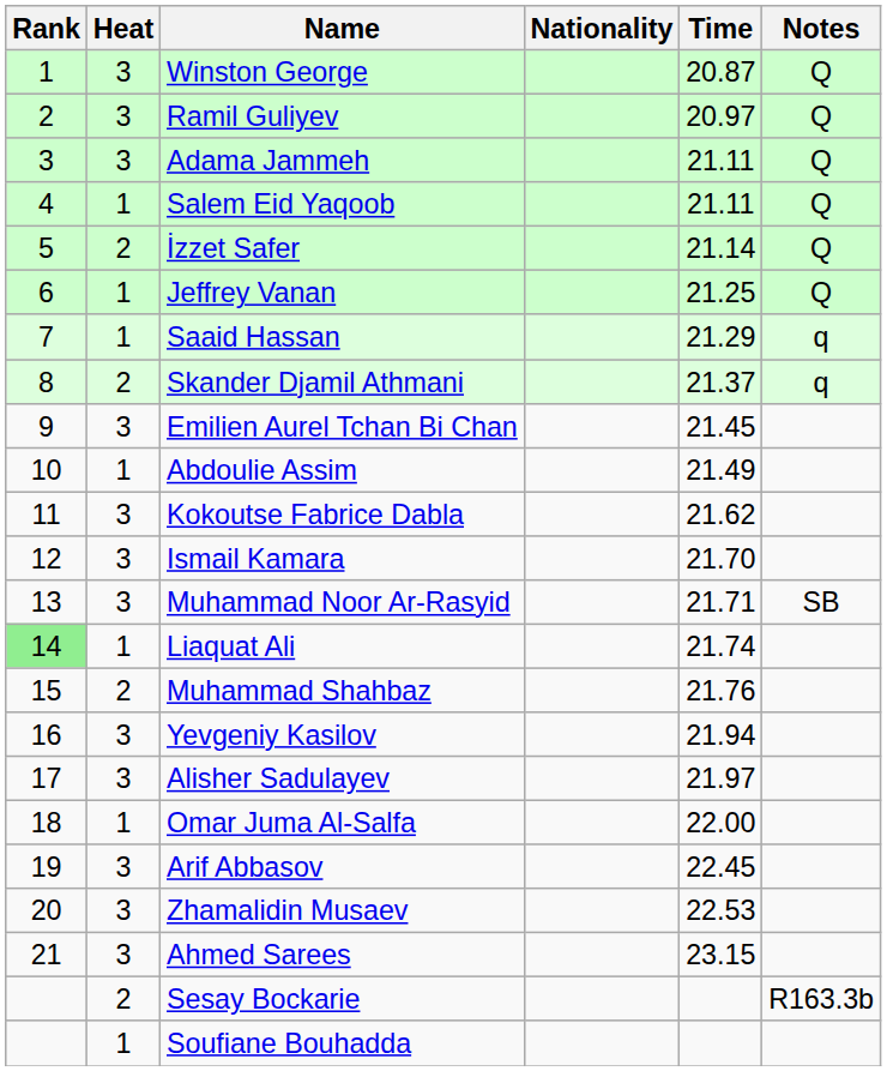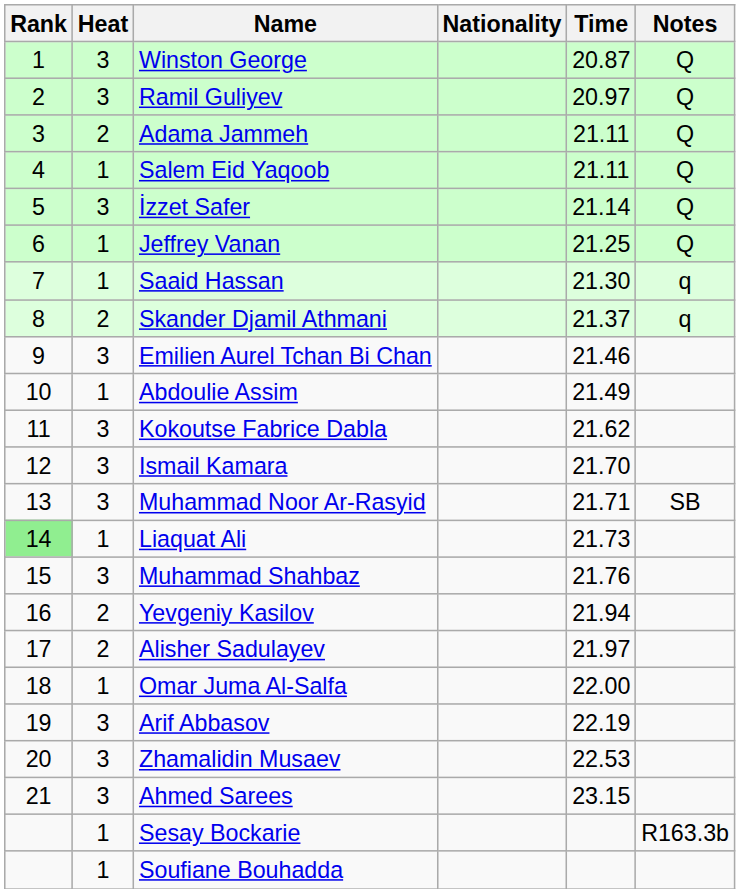 <table class="wikitable sortable" style="text-align:center;font-size:95%">
 <tr>
 <th>Rank</th>
 <th>Heat</th>
 <th>Name</th>
 <th>Nationality</th>
 <th>Time</th>
 <th>Notes</th>
 </tr>
 <tr bgcolor=ccffcc>
 <td>1</td>
 <td>3</td>
 <td align=left><a href='#'>Winston George</a></td>
 <td align=left></td>
 <td>20.87</td>
 <td>Q</td>
 </tr>
 <tr bgcolor=ccffcc>
 <td>2</td>
 <td>3</td>
 <td align=left><a href='#'>Ramil Guliyev</a></td>
 <td align=left></td>
 <td>20.97</td>
 <td>Q</td>
 </tr>
 <tr bgcolor=ccffcc>
 <td>3</td>
-<td>3</td>
+<td>2</td>
 <td align=left><a href='#'>Adama Jammeh</a></td>
 <td align=left></td>
 <td>21.11</td>
 <td>Q</td>
 </tr>
 <tr bgcolor=ccffcc>
 <td>4</td>
 <td>1</td>
 <td align=left><a href='#'>Salem Eid Yaqoob</a></td>
 <td align=left></td>
 <td>21.11</td>
 <td>Q</td>
 </tr>
 <tr bgcolor=ccffcc>
 <td>5</td>
-<td>2</td>
+<td>3</td>
 <td align=left><a href='#'>İzzet Safer</a></td>
 <td align=left></td>
 <td>21.14</td>
 <td>Q</td>
 </tr>
 <tr bgcolor=ccffcc>
 <td>6</td>
 <td>1</td>
 <td align=left><a href='#'>Jeffrey Vanan</a></td>
 <td align=left></td>
 <td>21.25</td>
 <td>Q</td>
 </tr>
 <tr bgcolor=ddffdd>
 <td>7</td>
 <td>1</td>
 <td align=left><a href='#'>Saaid Hassan</a></td>
 <td align=left></td>
-<td>21.29</td>
+<td>21.30</td>
 <td>q</td>
 </tr>
 <tr bgcolor=ddffdd>
 <td>8</td>
 <td>2</td>
 <td align=left><a href='#'>Skander Djamil Athmani</a></td>
 <td align=left></td>
 <td>21.37</td>
 <td>q</td>
 </tr>
 <tr>
 <td>9</td>
 <td>3</td>
 <td align=left><a href='#'>Emilien Aurel Tchan Bi Chan</a></td>
 <td align=left></td>
-<td>21.45</td>
+<td>21.46</td>
 <td></td>
 </tr>
 <tr>
 <td>10</td>
 <td>1</td>
 <td align=left><a href='#'>Abdoulie Assim</a></td>
 <td align=left></td>
 <td>21.49</td>
 <td></td>
 </tr>
 <tr>
 <td>11</td>
 <td>3</td>
 <td align=left><a href='#'>Kokoutse Fabrice Dabla</a></td>
 <td align=left></td>
 <td>21.62</td>
 <td></td>
 </tr>
 <tr>
 <td>12</td>
 <td>3</td>
 <td align=left><a href='#'>Ismail Kamara</a></td>
 <td align=left></td>
 <td>21.70</td>
 <td></td>
 </tr>
 <tr>
 <td>13</td>
 <td>3</td>
 <td align=left><a href='#'>Muhammad Noor Ar-Rasyid</a></td>
 <td align=left></td>
 <td>21.71</td>
 <td>SB</td>
 </tr>
 <tr>
 <td style="background: lightgreen;">14</td>
 <td>1</td>
 <td align=left><a href='#'>Liaquat Ali</a></td>
 <td align=left></td>
-<td>21.74</td>
+<td>21.73</td>
 <td></td>
 </tr>
 <tr>
 <td>15</td>
-<td>2</td>
+<td>3</td>
 <td align=left><a href='#'>Muhammad Shahbaz</a></td>
 <td align=left></td>
 <td>21.76</td>
 <td></td>
 </tr>
 <tr>
 <td>16</td>
-<td>3</td>
+<td>2</td>
 <td align=left><a href='#'>Yevgeniy Kasilov</a></td>
 <td align=left></td>
 <td>21.94</td>
 <td></td>
 </tr>
 <tr>
 <td>17</td>
-<td>3</td>
+<td>2</td>
 <td align=left><a href='#'>Alisher Sadulayev</a></td>
 <td align=left></td>
 <td>21.97</td>
 <td></td>
 </tr>
 <tr>
 <td>18</td>
 <td>1</td>
 <td align=left><a href='#'>Omar Juma Al-Salfa</a></td>
 <td align=left></td>
 <td>22.00</td>
 <td></td>
 </tr>
 <tr>
 <td>19</td>
 <td>3</td>
 <td align=left><a href='#'>Arif Abbasov</a></td>
 <td align=left></td>
-<td>22.45</td>
+<td>22.19</td>
 <td></td>
 </tr>
 <tr>
 <td>20</td>
 <td>3</td>
 <td align=left><a href='#'>Zhamalidin Musaev</a></td>
 <td align=left></td>
 <td>22.53</td>
 <td></td>
 </tr>
 <tr>
 <td>21</td>
 <td>3</td>
 <td align=left><a href='#'>Ahmed Sarees</a></td>
 <td align=left></td>
 <td>23.15</td>
 <td></td>
 </tr>
 <tr>
 <td></td>
-<td>2</td>
+<td>1</td>
 <td align=left><a href='#'>Sesay Bockarie</a></td>
 <td align=left></td>
 <td></td>
 <td>R163.3b</td>
 </tr>
 <tr>
 <td></td>
 <td>1</td>
 <td align=left><a href='#'>Soufiane Bouhadda</a></td>
 <td align=left></td>
 <td></td>
 <td></td>
 </tr>
 </table>
